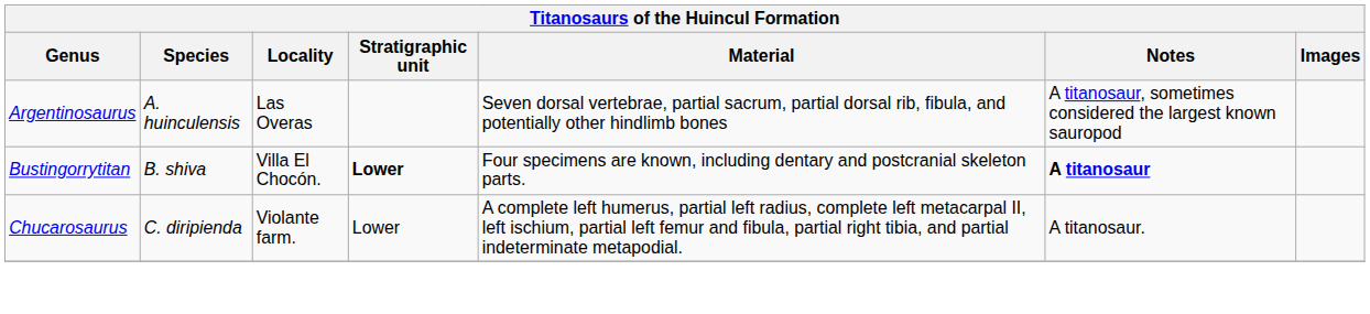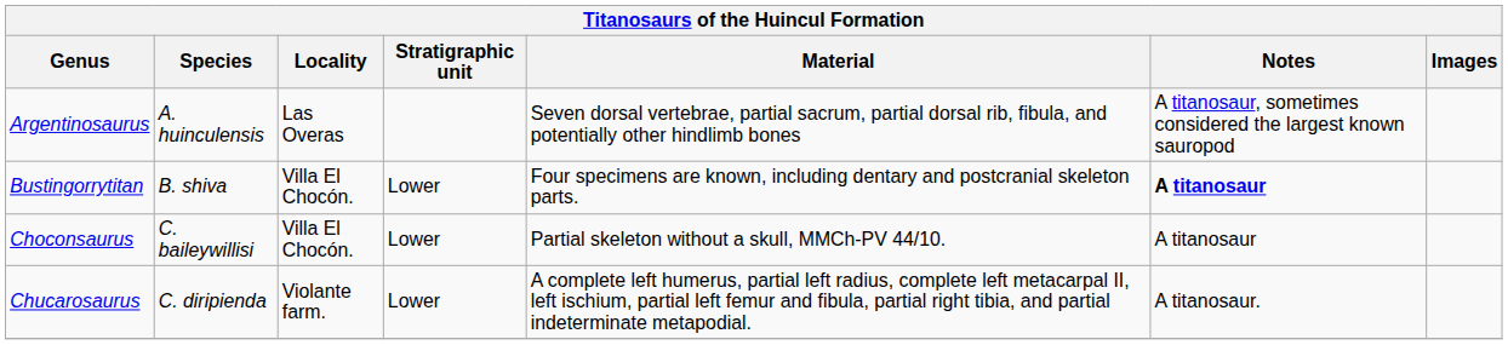 <table class="wikitable">
 <tr>
 <th colspan="7"><a href='#'>Titanosaurs</a> of the Huincul Formation</th>
 </tr>
 <tr>
 <th>Genus</th>
 <th>Species</th>
 <th>Locality</th>
 <th>Stratigraphic unit</th>
 <th>Material</th>
 <th>Notes</th>
 <th>Images</th>
 </tr>
 <tr>
 <td><em><a href='#'>Argentinosaurus</a></em></td>
 <td><em>A. huinculensis</em></td>
 <td>Las Overas</td>
 <td></td>
 <td>Seven dorsal vertebrae, partial sacrum, partial dorsal rib, fibula, and potentially other hindlimb bones</td>
 <td>A <a href='#'>titanosaur</a>, sometimes considered the largest known sauropod</td>
 <td></td>
 </tr>
 <tr>
 <td><em><a href='#'>Bustingorrytitan</a></em></td>
 <td><em>B. shiva</em></td>
 <td>Villa El Chocón.</td>
-<td><strong>Lower</strong></td>
+<td>Lower</td>
 <td>Four specimens are known, including dentary and postcranial skeleton parts.</td>
 <td><strong>A <a href='#'>titanosaur</a></strong></td>
+<td></td>
+</tr>
+<tr>
+<td><em><a href='#'>Choconsaurus</a></em></td>
+<td><em>C. baileywillisi</em></td>
+<td>Villa El Chocón.</td>
+<td>Lower</td>
+<td>Partial skeleton without a skull, MMCh-PV 44/10.</td>
+<td>A titanosaur</td>
 <td></td>
 </tr>
 <tr>
 <td><em><a href='#'>Chucarosaurus</a></em></td>
 <td><em>C. diripienda</em></td>
 <td>Violante farm.</td>
 <td>Lower</td>
 <td>A complete left humerus, partial left radius, complete left metacarpal II, left ischium, partial left femur and fibula, partial right tibia, and partial indeterminate metapodial.</td>
 <td>A titanosaur.</td>
 <td></td>
 </tr>
 <tr>
 </tr>
 </table>
